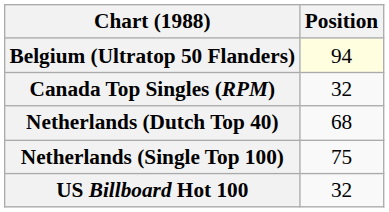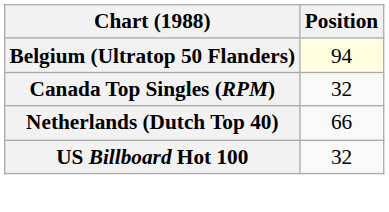 <table class="wikitable sortable plainrowheaders" style="text-align:center">
 <tr>
 <th>Chart (1988)</th>
 <th>Position</th>
 </tr>
 <tr>
 <th scope="row">Belgium (Ultratop 50 Flanders)</th>
 <td style="background: lightyellow;">94</td>
 </tr>
 <tr>
 <th scope="row">Canada Top Singles (<em>RPM</em>)</th>
 <td>32</td>
 </tr>
 <tr>
 <th scope="row">Netherlands (Dutch Top 40)</th>
-<td>68</td>
-</tr>
-<tr>
-<th scope="row">Netherlands (Single Top 100)</th>
-<td>75</td>
+<td>66</td>
 </tr>
 <tr>
 <th scope="row">US <em>Billboard</em> Hot 100</th>
 <td>32</td>
 </tr>
 </table>
